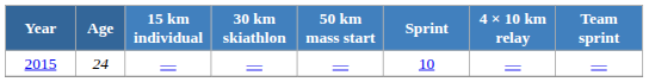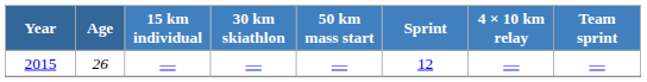 <table class="wikitable" style="font-size:95%; text-align:center; border:grey solid 1px; border-collapse:collapse; background:#ffffff;">
 <tr>
 <th style="background-color:#369; color:white; width:60px;"> Year </th>
 <th style="background-color:#369; color:white; width:40px;"> Age </th>
 <th style="background-color:#4180be; color:white; width:75px;"> 15 km <br> individual </th>
 <th style="background-color:#4180be; color:white; width:75px;"> 30 km <br> skiathlon </th>
 <th style="background-color:#4180be; color:white; width:75px;"> 50 km <br> mass start </th>
 <th style="background-color:#4180be; color:white; width:75px;"> Sprint </th>
 <th style="background-color:#4180be; color:white; width:75px;"> 4 × 10 km <br> relay </th>
 <th style="background-color:#4180be; color:white; width:75px;"> Team <br> sprint </th>
 </tr>
 <tr>
 <td><a href='#'>2015</a></td>
-<td><em>24</em></td>
+<td><em>26</em></td>
 <td><a href='#'>—</a></td>
 <td><a href='#'>—</a></td>
 <td><a href='#'>—</a></td>
-<td><a href='#'>10</a></td>
+<td><a href='#'>12</a></td>
 <td><a href='#'>—</a></td>
 <td><a href='#'>—</a></td>
 </tr>
 <tr>
 </tr>
 </table>
